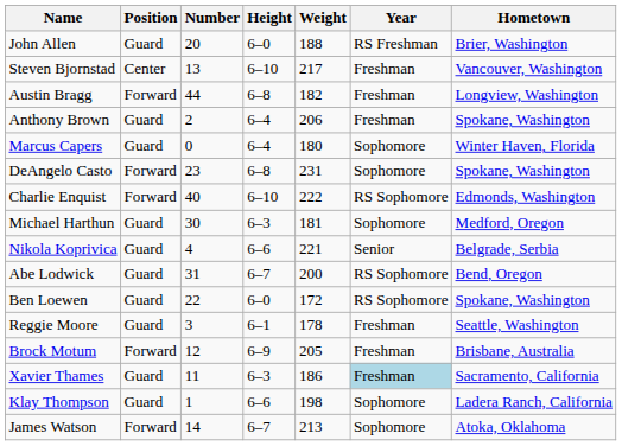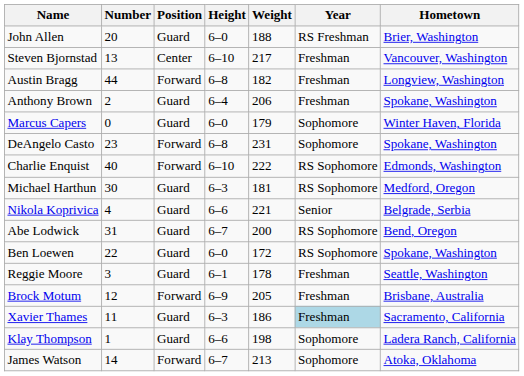 <table class="wikitable" style="font-size:95%;">
 <tr>
 <th>Name</th>
+<th>Number</th>
 <th>Position</th>
-<th>Number</th>
 <th>Height</th>
 <th>Weight</th>
 <th>Year</th>
 <th>Hometown</th>
 </tr>
 <tr>
 <td>John Allen</td>
+<td>20</td>
 <td>Guard</td>
-<td>20</td>
 <td>6–0</td>
 <td>188</td>
 <td>RS Freshman</td>
 <td><a href='#'>Brier, Washington</a></td>
 </tr>
 <tr>
 <td>Steven Bjornstad</td>
+<td>13</td>
 <td>Center</td>
-<td>13</td>
 <td>6–10</td>
 <td>217</td>
 <td>Freshman</td>
 <td><a href='#'>Vancouver, Washington</a></td>
 </tr>
 <tr>
 <td>Austin Bragg</td>
+<td>44</td>
 <td>Forward</td>
-<td>44</td>
 <td>6–8</td>
 <td>182</td>
 <td>Freshman</td>
 <td><a href='#'>Longview, Washington</a></td>
 </tr>
 <tr>
 <td>Anthony Brown</td>
+<td>2</td>
 <td>Guard</td>
-<td>2</td>
 <td>6–4</td>
 <td>206</td>
 <td>Freshman</td>
 <td><a href='#'>Spokane, Washington</a></td>
 </tr>
 <tr>
 <td><a href='#'>Marcus Capers</a></td>
+<td>0</td>
 <td>Guard</td>
-<td>0</td>
-<td>6–4</td>
-<td>180</td>
+<td>6–0</td>
+<td>179</td>
 <td>Sophomore</td>
 <td><a href='#'>Winter Haven, Florida</a></td>
 </tr>
 <tr>
 <td>DeAngelo Casto</td>
+<td>23</td>
 <td>Forward</td>
-<td>23</td>
 <td>6–8</td>
 <td>231</td>
 <td>Sophomore</td>
 <td><a href='#'>Spokane, Washington</a></td>
 </tr>
 <tr>
 <td>Charlie Enquist</td>
+<td>40</td>
 <td>Forward</td>
-<td>40</td>
 <td>6–10</td>
 <td>222</td>
 <td>RS Sophomore</td>
 <td><a href='#'>Edmonds, Washington</a></td>
 </tr>
 <tr>
 <td>Michael Harthun</td>
+<td>30</td>
 <td>Guard</td>
-<td>30</td>
 <td>6–3</td>
 <td>181</td>
-<td>Sophomore</td>
+<td>RS Sophomore</td>
 <td><a href='#'>Medford, Oregon</a></td>
 </tr>
 <tr>
 <td><a href='#'>Nikola Koprivica</a></td>
+<td>4</td>
 <td>Guard</td>
-<td>4</td>
 <td>6–6</td>
 <td>221</td>
 <td>Senior</td>
 <td><a href='#'>Belgrade, Serbia</a></td>
 </tr>
 <tr>
 <td>Abe Lodwick</td>
+<td>31</td>
 <td>Guard</td>
-<td>31</td>
 <td>6–7</td>
 <td>200</td>
 <td>RS Sophomore</td>
 <td><a href='#'>Bend, Oregon</a></td>
 </tr>
 <tr>
 <td>Ben Loewen</td>
+<td>22</td>
 <td>Guard</td>
-<td>22</td>
 <td>6–0</td>
 <td>172</td>
 <td>RS Sophomore</td>
 <td><a href='#'>Spokane, Washington</a></td>
 </tr>
 <tr>
 <td>Reggie Moore</td>
+<td>3</td>
 <td>Guard</td>
-<td>3</td>
 <td>6–1</td>
 <td>178</td>
 <td>Freshman</td>
 <td><a href='#'>Seattle, Washington</a></td>
 </tr>
 <tr>
 <td><a href='#'>Brock Motum</a></td>
+<td>12</td>
 <td>Forward</td>
-<td>12</td>
 <td>6–9</td>
 <td>205</td>
 <td>Freshman</td>
 <td><a href='#'>Brisbane, Australia</a></td>
 </tr>
 <tr>
 <td><a href='#'>Xavier Thames</a></td>
+<td>11</td>
 <td>Guard</td>
-<td>11</td>
 <td>6–3</td>
 <td>186</td>
 <td style="background: lightblue;">Freshman</td>
 <td><a href='#'>Sacramento, California</a></td>
 </tr>
 <tr>
 <td><a href='#'>Klay Thompson</a></td>
+<td>1</td>
 <td>Guard</td>
-<td>1</td>
 <td>6–6</td>
 <td>198</td>
 <td>Sophomore</td>
 <td><a href='#'>Ladera Ranch, California</a></td>
 </tr>
 <tr>
 <td>James Watson</td>
+<td>14</td>
 <td>Forward</td>
-<td>14</td>
 <td>6–7</td>
 <td>213</td>
 <td>Sophomore</td>
 <td><a href='#'>Atoka, Oklahoma</a></td>
 </tr>
 </table>
